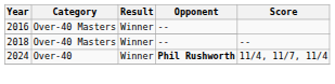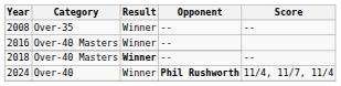 <table class="wikitable">
 <tr>
 <th>Year</th>
 <th>Category</th>
 <th>Result</th>
 <th>Opponent</th>
 <th>Score</th>
+</tr>
+<tr>
+<td>2008</td>
+<td>Over-35</td>
+<td>Winner</td>
+<td>--</td>
+<td>--</td>
 </tr>
 <tr>
 <td>2016</td>
 <td>Over-40 Masters</td>
 <td>Winner</td>
 <td>--</td>
 </tr>
 <tr ->
 </tr>
 <tr>
 <td>2018</td>
 <td>Over-40 Masters</td>
-<td>Winner</td>
+<td><strong>Winner</strong></td>
 <td>--</td>
 <td>--</td>
 </tr>
 <tr>
 <td>2024</td>
 <td>Over-40</td>
 <td>Winner</td>
 <td><strong>Phil Rushworth</strong></td>
 <td>11/4, 11/7, 11/4</td>
 </tr>
 <tr>
 </tr>
 </table>
